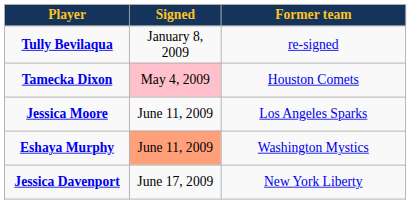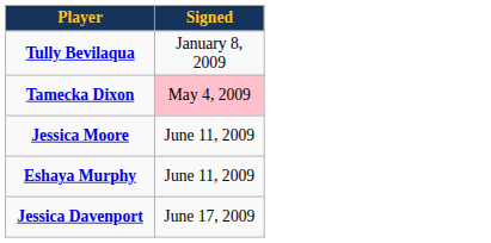 <table class="wikitable" style="text-align: center">
 <tr align="center" bgcolor="#dddddd">
 <td style="background:#14345B;color:#ffc322; width:140px"><strong>Player</strong></td>
 <td style="background:#14345B;color:#ffc322; width:100px"><strong>Signed</strong></td>
-<td style="background:#14345B;color:#ffc322; width:210px"><strong>Former team</strong></td>
 </tr>
 <tr style="height:40px">
 <td><strong><a href='#'>Tully Bevilaqua</a></strong></td>
 <td>January 8, 2009</td>
-<td><a href='#'>re-signed</a></td>
 </tr>
 <tr style="height:40px">
 <td><strong><a href='#'>Tamecka Dixon</a></strong></td>
 <td style="background: pink;">May 4, 2009</td>
-<td><a href='#'>Houston Comets</a></td>
 </tr>
 <tr style="height:40px">
 <td><strong><a href='#'>Jessica Moore</a></strong></td>
 <td>June 11, 2009</td>
-<td><a href='#'>Los Angeles Sparks</a></td>
 </tr>
 <tr style="height:40px">
 <td><strong><a href='#'>Eshaya Murphy</a></strong></td>
-<td style="background: lightsalmon;">June 11, 2009</td>
-<td><a href='#'>Washington Mystics</a></td>
+<td>June 11, 2009</td>
 </tr>
 <tr style="height:40px">
 <td><strong><a href='#'>Jessica Davenport</a></strong></td>
 <td>June 17, 2009</td>
-<td><a href='#'>New York Liberty</a></td>
 </tr>
 </table>
